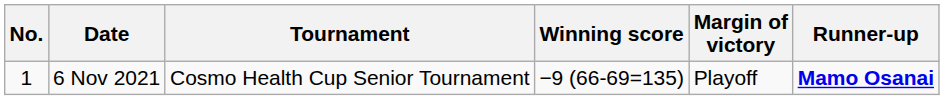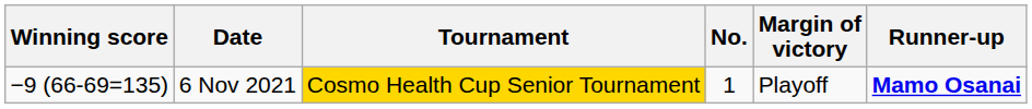 <table class="wikitable" style="font-size:95%;">
 <tr>
-<th>No.</th>
+<th>Winning score</th>
 <th>Date</th>
 <th>Tournament</th>
-<th>Winning score</th>
+<th>No.</th>
 <th>Margin of<br>victory</th>
 <th>Runner-up</th>
 </tr>
 <tr>
+<td>−9 (66-69=135)</td>
+<td align=right>6 Nov 2021</td>
+<td style="background: gold;">Cosmo Health Cup Senior Tournament</td>
 <td align=center>1</td>
-<td align=right>6 Nov 2021</td>
-<td>Cosmo Health Cup Senior Tournament</td>
-<td>−9 (66-69=135)</td>
 <td>Playoff</td>
 <td><strong> <a href='#'>Mamo Osanai</a></strong></td>
 </tr>
 </table>
